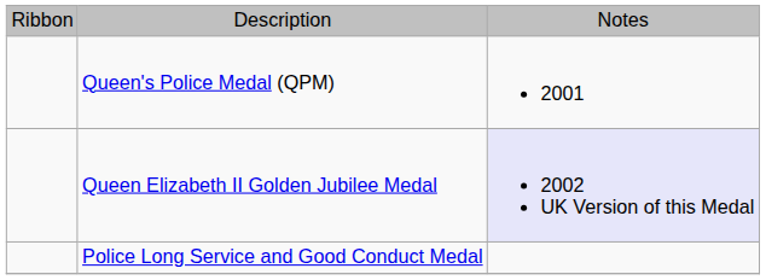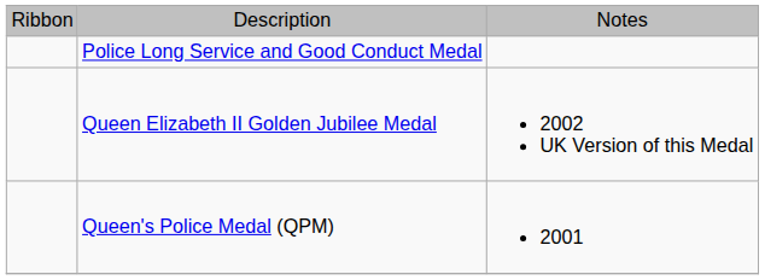 <table class="wikitable" style="margin:1em auto;">
 <tr style="background:silver;" align="center">
 <td>Ribbon</td>
 <td>Description</td>
 <td>Notes</td>
 </tr>
 <tr>
 <td></td>
+<td><a href='#'>Police Long Service and Good Conduct Medal</a></td>
+<td></td>
+</tr>
+<tr>
+<td></td>
+<td><a href='#'>Queen Elizabeth II Golden Jubilee Medal</a></td>
+<td><br><ul><li>2002</li><li>UK Version of this Medal</li></ul></td>
+</tr>
+<tr>
+<td></td>
 <td><a href='#'>Queen's Police Medal</a> (QPM)</td>
 <td><br><ul><li>2001</li></ul></td>
 </tr>
 <tr>
-<td></td>
-<td><a href='#'>Queen Elizabeth II Golden Jubilee Medal</a></td>
-<td style="background: lavender;"><br><ul><li>2002</li><li>UK Version of this Medal</li></ul></td>
-</tr>
-<tr>
-<td></td>
-<td><a href='#'>Police Long Service and Good Conduct Medal</a></td>
-<td></td>
-</tr>
-<tr>
 </tr>
 </table>
